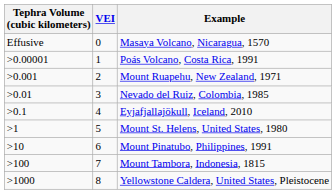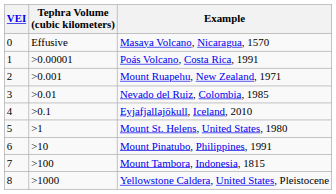 <table class="wikitable">
 <tr>
+<th><a href='#'>VEI</a></th>
 <th>Tephra Volume<br>(cubic kilometers)</th>
-<th><a href='#'>VEI</a></th>
 <th>Example</th>
 </tr>
 <tr>
+<td>0</td>
 <td>Effusive</td>
-<td>0</td>
 <td><a href='#'>Masaya Volcano</a>, <a href='#'>Nicaragua</a>, 1570</td>
 </tr>
 <tr>
+<td>1</td>
 <td>>0.00001</td>
-<td>1</td>
 <td><a href='#'>Poás Volcano</a>, <a href='#'>Costa Rica</a>, 1991</td>
 </tr>
 <tr>
+<td>2</td>
 <td>>0.001</td>
-<td>2</td>
 <td><a href='#'>Mount Ruapehu</a>, <a href='#'>New Zealand</a>, 1971</td>
 </tr>
 <tr>
+<td>3</td>
 <td>>0.01</td>
-<td>3</td>
 <td><a href='#'>Nevado del Ruiz</a>, <a href='#'>Colombia</a>, 1985</td>
 </tr>
 <tr>
+<td>4</td>
 <td>>0.1</td>
-<td>4</td>
 <td><a href='#'>Eyjafjallajökull</a>, <a href='#'>Iceland</a>, 2010</td>
 </tr>
 <tr>
+<td>5</td>
 <td>>1</td>
-<td>5</td>
 <td><a href='#'>Mount St. Helens</a>, <a href='#'>United States</a>, 1980</td>
 </tr>
 <tr>
+<td>6</td>
 <td>>10</td>
-<td>6</td>
 <td><a href='#'>Mount Pinatubo</a>, <a href='#'>Philippines</a>, 1991</td>
 </tr>
 <tr>
+<td>7</td>
 <td>>100</td>
-<td>7</td>
 <td><a href='#'>Mount Tambora</a>, <a href='#'>Indonesia</a>, 1815</td>
 </tr>
 <tr>
+<td>8</td>
 <td>>1000</td>
-<td>8</td>
 <td><a href='#'>Yellowstone Caldera</a>, <a href='#'>United States</a>, Pleistocene</td>
 </tr>
 </table>
